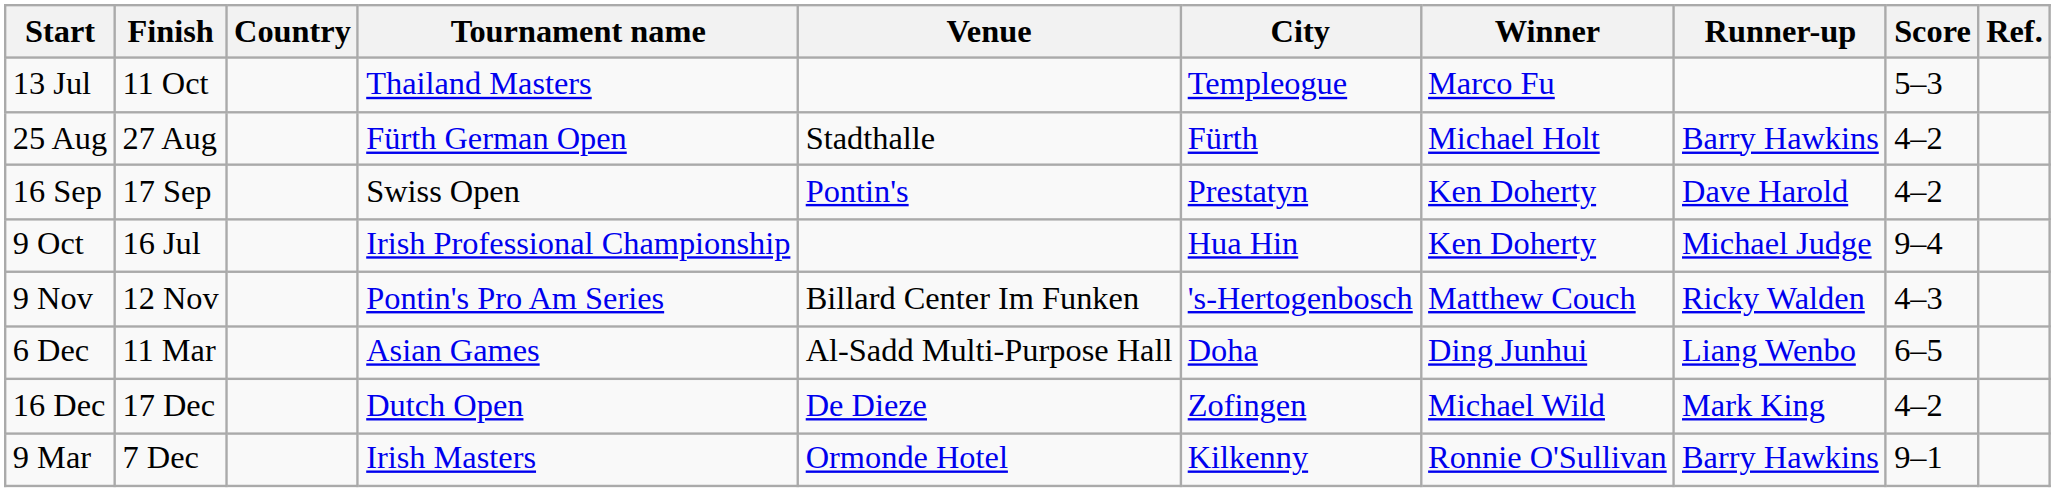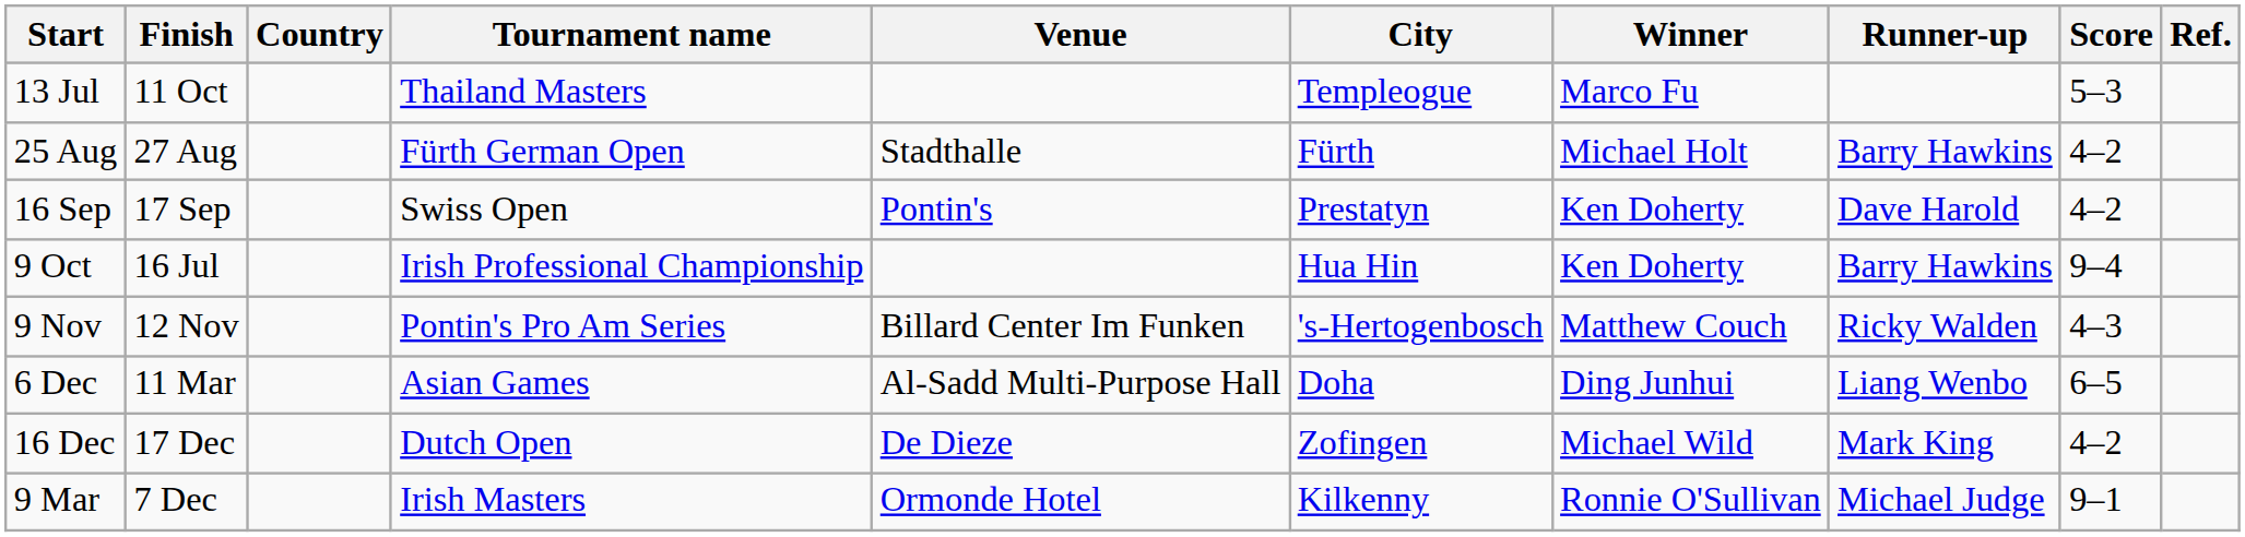 <table class="wikitable sortable" style="font-size: 85%">
 <tr>
 <th>Start</th>
 <th>Finish</th>
 <th>Country</th>
 <th>Tournament name</th>
 <th>Venue</th>
 <th>City</th>
 <th>Winner</th>
 <th>Runner-up</th>
 <th>Score</th>
 <th>Ref.</th>
 </tr>
 <tr>
 <td>13 Jul</td>
 <td>11 Oct</td>
 <td></td>
 <td><a href='#'>Thailand Masters</a></td>
 <td></td>
 <td><a href='#'>Templeogue</a></td>
 <td> <a href='#'>Marco Fu</a></td>
 <td></td>
 <td>5–3</td>
 <td></td>
 </tr>
 <tr>
 <td>25 Aug</td>
 <td>27 Aug</td>
 <td></td>
 <td><a href='#'>Fürth German Open</a></td>
 <td>Stadthalle</td>
 <td><a href='#'>Fürth</a></td>
 <td> <a href='#'>Michael Holt</a></td>
 <td> <a href='#'>Barry Hawkins</a></td>
 <td>4–2</td>
 <td></td>
 </tr>
 <tr>
 <td>16 Sep</td>
 <td>17 Sep</td>
 <td></td>
 <td>Swiss Open</td>
 <td><a href='#'>Pontin's</a></td>
 <td><a href='#'>Prestatyn</a></td>
 <td> <a href='#'>Ken Doherty</a></td>
 <td> <a href='#'>Dave Harold</a></td>
 <td>4–2</td>
 <td></td>
 </tr>
 <tr>
 <td>9 Oct</td>
 <td>16 Jul</td>
 <td></td>
 <td><a href='#'>Irish Professional Championship</a></td>
 <td></td>
 <td><a href='#'>Hua Hin</a></td>
 <td> <a href='#'>Ken Doherty</a></td>
-<td> <a href='#'>Michael Judge</a></td>
+<td> <a href='#'>Barry Hawkins</a></td>
 <td>9–4</td>
 <td></td>
 </tr>
 <tr>
 <td>9 Nov</td>
 <td>12 Nov</td>
 <td></td>
 <td><a href='#'>Pontin's Pro Am Series</a></td>
 <td>Billard Center Im Funken</td>
 <td><a href='#'>'s-Hertogenbosch</a></td>
 <td> <a href='#'>Matthew Couch</a></td>
 <td> <a href='#'>Ricky Walden</a></td>
 <td>4–3</td>
 <td></td>
 </tr>
 <tr>
 <td>6 Dec</td>
 <td>11 Mar</td>
 <td></td>
 <td><a href='#'>Asian Games</a></td>
 <td>Al-Sadd Multi-Purpose Hall</td>
 <td><a href='#'>Doha</a></td>
 <td> <a href='#'>Ding Junhui</a></td>
 <td> <a href='#'>Liang Wenbo</a></td>
 <td>6–5</td>
 <td></td>
 </tr>
 <tr>
 <td>16 Dec</td>
 <td>17 Dec</td>
 <td></td>
 <td><a href='#'>Dutch Open</a></td>
 <td><a href='#'>De Dieze</a></td>
 <td><a href='#'>Zofingen</a></td>
 <td> <a href='#'>Michael Wild</a></td>
 <td> <a href='#'>Mark King</a></td>
 <td>4–2</td>
 <td></td>
 </tr>
 <tr>
 <td>9 Mar</td>
 <td>7 Dec</td>
 <td></td>
 <td><a href='#'>Irish Masters</a></td>
 <td><a href='#'>Ormonde Hotel</a></td>
 <td><a href='#'>Kilkenny</a></td>
 <td> <a href='#'>Ronnie O'Sullivan</a></td>
-<td> <a href='#'>Barry Hawkins</a></td>
+<td> <a href='#'>Michael Judge</a></td>
 <td>9–1</td>
 <td></td>
 </tr>
 </table>
